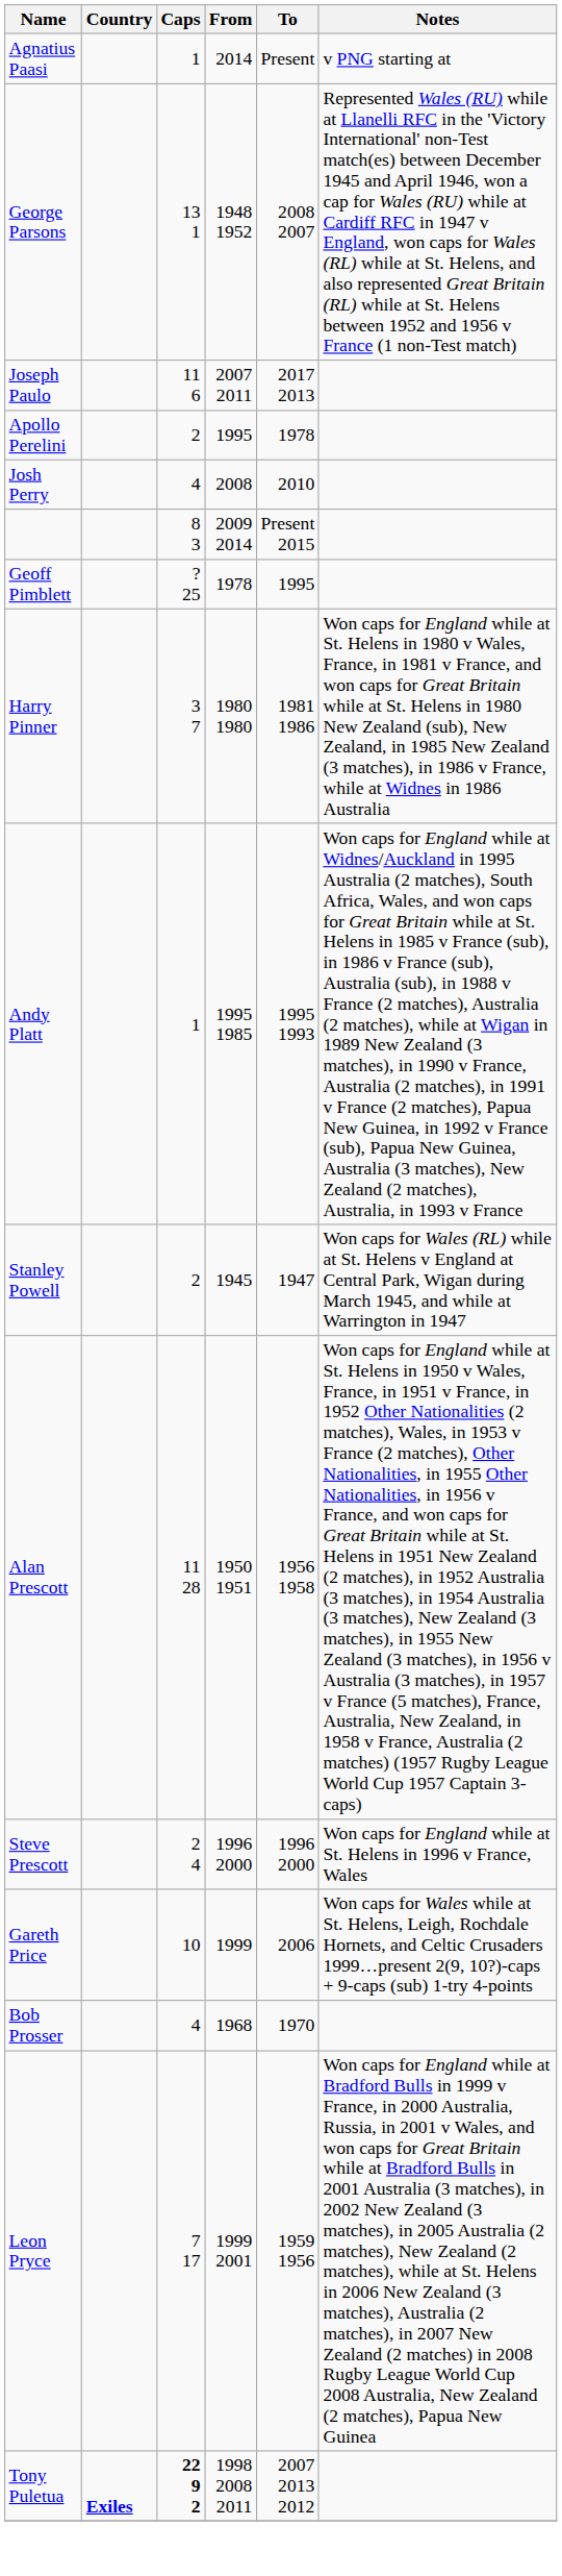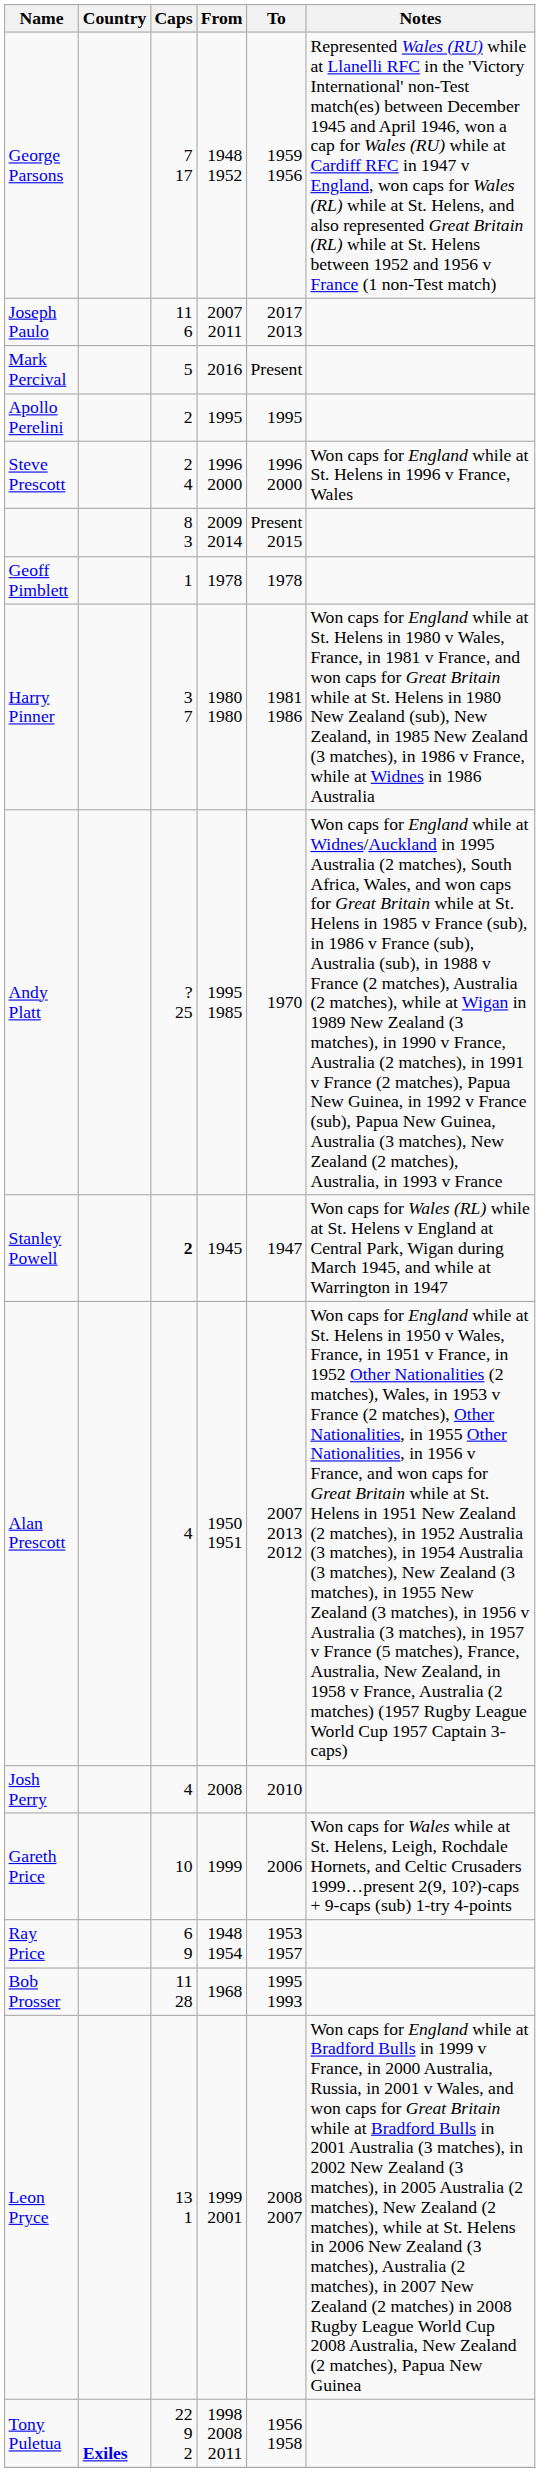 <table class="wikitable">
 <tr>
 <th width="60px">Name</th>
 <th width="30px">Country</th>
 <th width="30px">Caps</th>
 <th width="30px">From</th>
 <th width="30px">To</th>
 <th width="200px">Notes</th>
 </tr>
 <tr>
-<td align="left"><a href='#'>Agnatius Paasi</a></td>
-<td align="left"></td>
-<td align="right">1</td>
-<td align="right">2014</td>
-<td align="right">Present</td>
-<td align="left">v <a href='#'>PNG</a> starting at </td>
-</tr>
-<tr>
 <td align="left"><a href='#'>George Parsons</a></td>
 <td align="left"><br></td>
-<td align="right">13<br>1</td>
+<td align="right">7<br>17</td>
 <td align="right">1948<br>1952</td>
-<td align="right">2008<br>2007</td>
+<td align="right">1959<br>1956</td>
 <td align="left">Represented <em><a href='#'>Wales (RU)</a></em> while at <a href='#'>Llanelli RFC</a> in the 'Victory International' non-Test match(es) between December 1945 and April 1946, won a cap for <em>Wales (RU)</em> while at <a href='#'>Cardiff RFC</a> in 1947 v <a href='#'>England</a>, won caps for <em>Wales (RL)</em> while at St. Helens, and also represented <em>Great Britain (RL)</em> while at St. Helens between 1952 and 1956 v <a href='#'>France</a> (1 non-Test match)</td>
 </tr>
 <tr>
 <td align="left"><a href='#'>Joseph Paulo</a></td>
 <td align="left"><br></td>
 <td align="right">11<br>6</td>
 <td align="right">2007<br>2011</td>
 <td align="right">2017<br>2013</td>
 <td align="left"></td>
 </tr>
 <tr>
+<td align="left"><a href='#'>Mark Percival</a></td>
+<td align="left"></td>
+<td align="right">5</td>
+<td align="right">2016</td>
+<td align="right">Present</td>
+<td align="left"></td>
+</tr>
+<tr>
 <td align="left"><a href='#'>Apollo Perelini</a></td>
 <td align="left"></td>
 <td align="right">2</td>
 <td align="right">1995</td>
-<td align="right">1978</td>
+<td align="right">1995</td>
 <td align="left"></td>
 </tr>
 <tr>
-<td align="left"><a href='#'>Josh Perry</a></td>
-<td align="left"></td>
-<td align="right">4</td>
-<td align="right">2008</td>
-<td align="right">2010</td>
-<td align="left"></td>
+<td align="left"><a href='#'>Steve Prescott</a></td>
+<td align="left"><br></td>
+<td align="right">2<br>4</td>
+<td align="right">1996<br>2000</td>
+<td align="right">1996<br>2000</td>
+<td align="left">Won caps for <em>England</em> while at St. Helens in 1996 v France, Wales</td>
 </tr>
 <tr>
 <td align="left"></td>
 <td align="left"><br></td>
 <td align="right">8<br>3</td>
 <td align="right">2009<br>2014</td>
 <td align="right">Present<br>2015</td>
 <td align="left"></td>
 </tr>
 <tr>
 <td align="left"><a href='#'>Geoff Pimblett</a></td>
 <td align="left"></td>
-<td align="right">?<br>25</td>
+<td align="right">1</td>
 <td align="right">1978</td>
-<td align="right">1995</td>
+<td align="right">1978</td>
 <td align="left"></td>
 </tr>
 <tr>
 <td align="left"><a href='#'>Harry Pinner</a></td>
 <td align="left"><br></td>
 <td align="right">3<br>7</td>
 <td align="right">1980<br>1980</td>
 <td align="right">1981<br>1986</td>
 <td align="left">Won caps for <em>England</em> while at St. Helens in 1980 v Wales, France, in 1981 v France, and won caps for <em>Great Britain</em> while at St. Helens in 1980 New Zealand (sub), New Zealand, in 1985 New Zealand (3 matches), in 1986 v France, while at <a href='#'>Widnes</a> in 1986 Australia</td>
 </tr>
 <tr>
 <td align="left"><a href='#'>Andy Platt</a></td>
 <td align="left"><br></td>
-<td align="right">1</td>
+<td align="right">?<br>25</td>
 <td align="right">1995<br>1985</td>
-<td align="right">1995<br>1993</td>
+<td align="right">1970</td>
 <td align="left">Won caps for <em>England</em> while at <a href='#'>Widnes</a>/<a href='#'>Auckland</a> in 1995 Australia (2 matches), South Africa, Wales, and won caps for <em>Great Britain</em> while at St. Helens in 1985 v France (sub), in 1986 v France (sub), Australia (sub), in 1988 v France (2 matches), Australia (2 matches), while at <a href='#'>Wigan</a> in 1989 New Zealand (3 matches), in 1990 v France, Australia (2 matches), in 1991 v France (2 matches), Papua New Guinea, in 1992 v France (sub), Papua New Guinea, Australia (3 matches), New Zealand (2 matches), Australia, in 1993 v France</td>
 </tr>
 <tr>
 <td align="left"><a href='#'>Stanley Powell</a></td>
 <td align="left"></td>
-<td align="right">2</td>
+<td align="right"><strong>2</strong></td>
 <td align="right">1945</td>
 <td align="right">1947</td>
 <td align="left">Won caps for <em>Wales (RL)</em> while at St. Helens v England at Central Park, Wigan during March 1945, and while at Warrington in 1947</td>
 </tr>
 <tr>
 <td align="left"><a href='#'>Alan Prescott</a></td>
 <td align="left"><br></td>
-<td align="right">11<br>28</td>
+<td align="right">4</td>
 <td align="right">1950<br>1951</td>
-<td align="right">1956<br>1958</td>
+<td align="right">2007<br>2013<br>2012</td>
 <td align="left">Won caps for <em>England</em> while at St. Helens in 1950 v Wales, France, in 1951 v France, in 1952 <a href='#'>Other Nationalities</a> (2 matches), Wales, in 1953 v France (2 matches), <a href='#'>Other Nationalities</a>, in 1955 <a href='#'>Other Nationalities</a>, in 1956 v France, and won caps for <em>Great Britain</em> while at St. Helens in 1951 New Zealand (2 matches), in 1952 Australia (3 matches), in 1954 Australia (3 matches), New Zealand (3 matches), in 1955 New Zealand (3 matches), in 1956 v Australia (3 matches), in 1957 v France (5 matches), France, Australia, New Zealand, in 1958 v France, Australia (2 matches) (1957 Rugby League World Cup 1957 Captain 3-caps)</td>
 </tr>
 <tr>
-<td align="left"><a href='#'>Steve Prescott</a></td>
-<td align="left"><br></td>
-<td align="right">2<br>4</td>
-<td align="right">1996<br>2000</td>
-<td align="right">1996<br>2000</td>
-<td align="left">Won caps for <em>England</em> while at St. Helens in 1996 v France, Wales</td>
+<td align="left"><a href='#'>Josh Perry</a></td>
+<td align="left"></td>
+<td align="right">4</td>
+<td align="right">2008</td>
+<td align="right">2010</td>
+<td align="left"></td>
 </tr>
 <tr>
 <td align="left"><a href='#'>Gareth Price</a></td>
 <td align="left"></td>
 <td align="right">10</td>
 <td align="right">1999</td>
 <td align="right">2006</td>
 <td align="left">Won caps for <em>Wales</em> while at St. Helens, Leigh, Rochdale Hornets, and Celtic Crusaders 1999…present 2(9, 10?)-caps + 9-caps (sub) 1-try 4-points</td>
 </tr>
 <tr>
+<td align="left"><a href='#'>Ray Price</a></td>
+<td align="left"><br></td>
+<td align="right">6<br>9</td>
+<td align="right">1948<br>1954</td>
+<td align="right">1953<br>1957</td>
+<td align="left"></td>
+</tr>
+<tr>
 <td align="left"><a href='#'>Bob Prosser</a></td>
 <td align="left"></td>
-<td align="right">4</td>
+<td align="right">11<br>28</td>
 <td align="right">1968</td>
-<td align="right">1970</td>
+<td align="right">1995<br>1993</td>
 <td align="left"></td>
 </tr>
 <tr>
 <td align="left"><a href='#'>Leon Pryce</a></td>
 <td align="left"><br></td>
-<td align="right">7<br>17</td>
+<td align="right">13<br>1</td>
 <td align="right">1999<br>2001</td>
-<td align="right">1959<br>1956</td>
+<td align="right">2008<br>2007</td>
 <td align="left">Won caps for <em>England</em> while at <a href='#'>Bradford Bulls</a> in 1999 v France, in 2000 Australia, Russia, in 2001 v Wales, and won caps for <em>Great Britain</em> while at <a href='#'>Bradford Bulls</a> in 2001 Australia (3 matches), in 2002 New Zealand (3 matches), in 2005 Australia (2 matches), New Zealand (2 matches), while at St. Helens in 2006 New Zealand (3 matches), Australia (2 matches), in 2007 New Zealand (2 matches) in 2008 Rugby League World Cup 2008 Australia, New Zealand (2 matches), Papua New Guinea</td>
 </tr>
 <tr>
 <td align="left"><a href='#'>Tony Puletua</a></td>
 <td align="left"><strong><br><br><a href='#'>Exiles</a></strong></td>
-<td align="right"><strong>22<br>9<br>2</strong></td>
+<td align="right">22<br>9<br>2</td>
 <td align="right">1998<br>2008<br>2011</td>
-<td align="right">2007<br>2013<br>2012</td>
+<td align="right">1956<br>1958</td>
 <td align="left"></td>
 </tr>
 <tr>
 </tr>
 </table>
